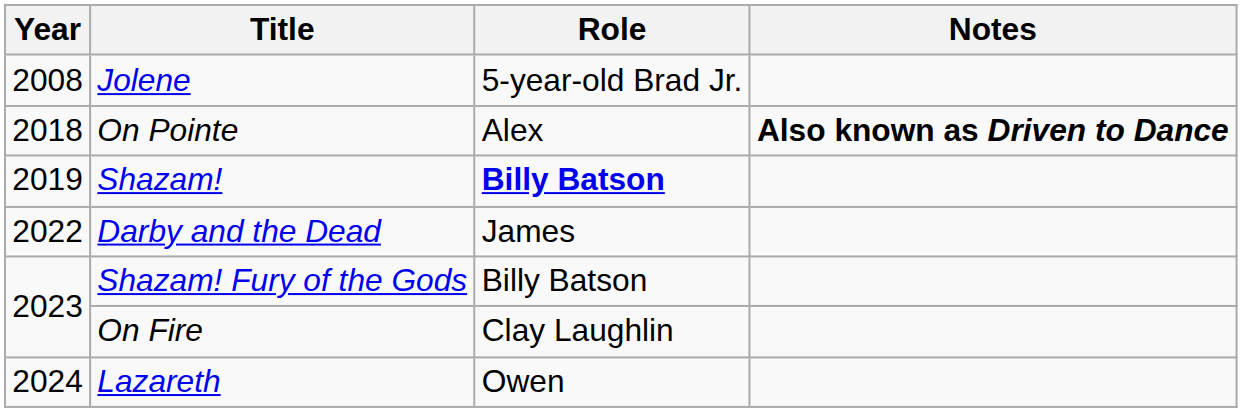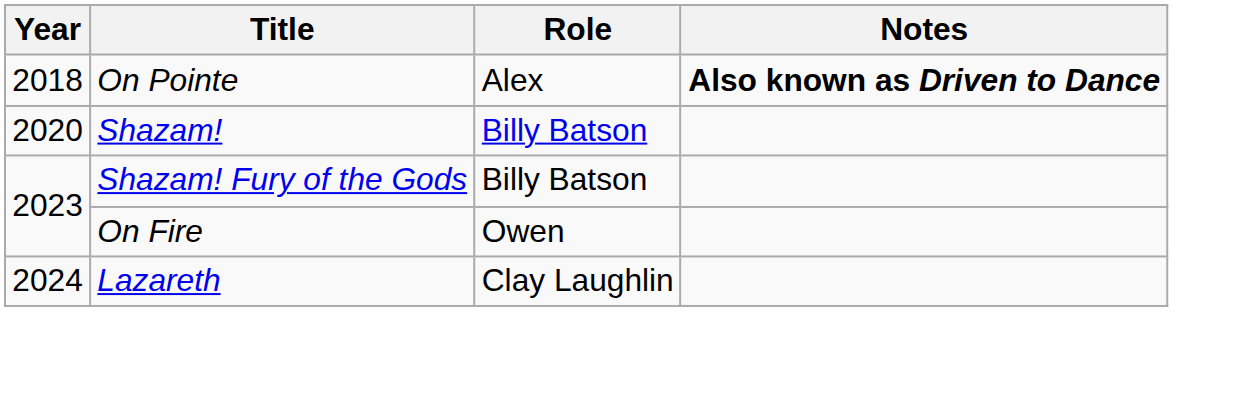 <table class="wikitable sortable">
 <tr>
 <th>Year</th>
 <th>Title</th>
 <th class="unsortable">Role</th>
 <th class="unsortable">Notes</th>
 </tr>
 <tr>
-<td>2008</td>
-<td><em><a href='#'>Jolene</a></em></td>
-<td>5-year-old Brad Jr.</td>
-<td></td>
-</tr>
-<tr>
 <td>2018</td>
 <td><em>On Pointe</em></td>
 <td>Alex</td>
 <td><strong>Also known as <em>Driven to Dance</em></strong></td>
 </tr>
 <tr>
-<td>2019</td>
+<td>2020</td>
 <td><em><a href='#'>Shazam!</a></em></td>
-<td><strong><a href='#'>Billy Batson</a></strong></td>
-<td></td>
-</tr>
-<tr>
-<td>2022</td>
-<td><em><a href='#'>Darby and the Dead</a></em></td>
-<td>James</td>
+<td><a href='#'>Billy Batson</a></td>
 <td></td>
 </tr>
 <tr>
 <td rowspan="2">2023</td>
 <td><em><a href='#'>Shazam! Fury of the Gods</a></em></td>
 <td>Billy Batson</td>
 <td></td>
 </tr>
 <tr>
 <td><em>On Fire</em></td>
-<td>Clay Laughlin</td>
+<td>Owen</td>
 <td></td>
 </tr>
 <tr>
 <td>2024</td>
 <td><em><a href='#'>Lazareth</a></em></td>
-<td>Owen</td>
+<td>Clay Laughlin</td>
 <td></td>
 </tr>
 </table>
